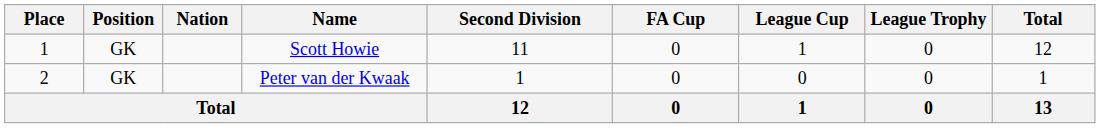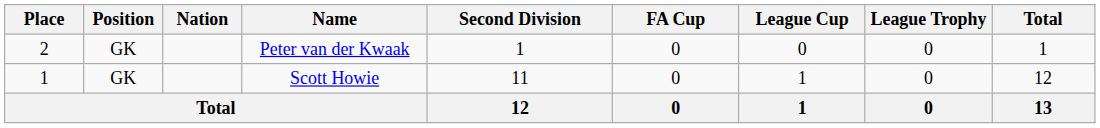 <table class="wikitable" style="font-size: 95%; text-align: center;">
 <tr>
 <th width=60>Place</th>
 <th width=60>Position</th>
 <th width=60>Nation</th>
 <th width=150>Name</th>
 <th width=150>Second Division</th>
 <th width=100>FA Cup</th>
 <th width=100>League Cup</th>
 <th width=100>League Trophy</th>
 <th width=80>Total</th>
 </tr>
 <tr>
+<td>2</td>
+<td>GK</td>
+<td></td>
+<td><a href='#'>Peter van der Kwaak</a></td>
+<td>1</td>
+<td>0</td>
+<td>0</td>
+<td>0</td>
+<td>1</td>
+</tr>
+<tr>
 <td>1</td>
 <td>GK</td>
 <td></td>
 <td><a href='#'>Scott Howie</a></td>
 <td>11</td>
 <td>0</td>
 <td>1</td>
 <td>0</td>
 <td>12</td>
 </tr>
 <tr>
-<td>2</td>
-<td>GK</td>
-<td></td>
-<td><a href='#'>Peter van der Kwaak</a></td>
-<td>1</td>
-<td>0</td>
-<td>0</td>
-<td>0</td>
-<td>1</td>
-</tr>
-<tr>
 <th colspan=4>Total</th>
 <th>12</th>
 <th>0</th>
 <th>1</th>
 <th>0</th>
 <th>13</th>
 </tr>
 </table>
